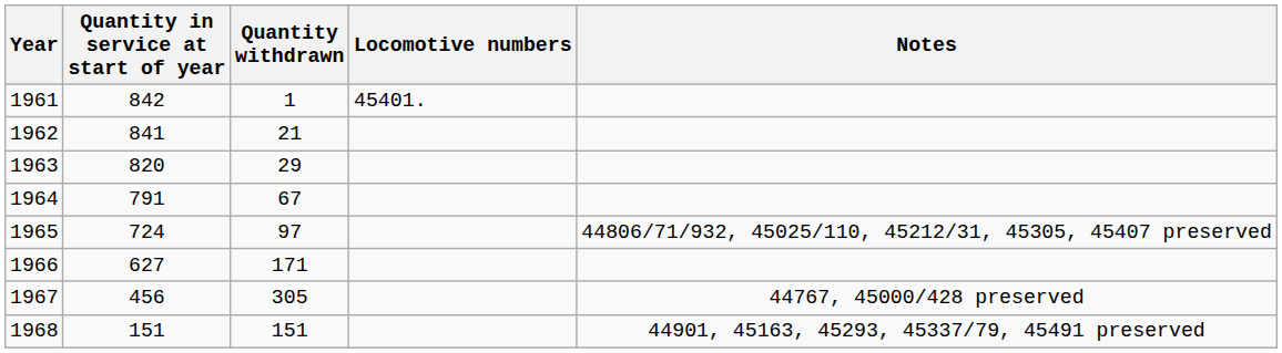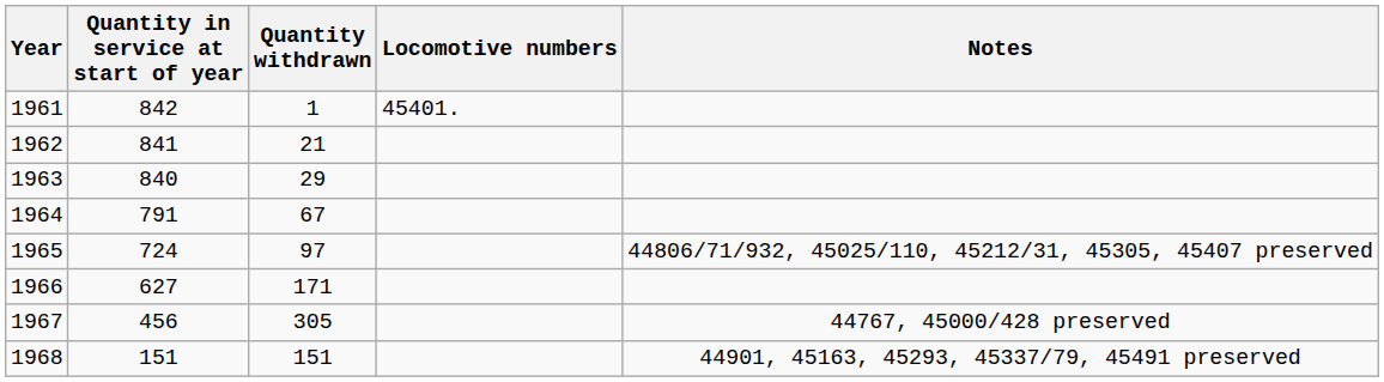 <table class="wikitable" style=text-align:center>
 <tr>
 <th>Year</th>
 <th>Quantity in<br>service at<br>start of year</th>
 <th>Quantity<br>withdrawn</th>
 <th>Locomotive numbers</th>
 <th>Notes</th>
 </tr>
 <tr>
 <td>1961</td>
 <td>842</td>
 <td>1</td>
 <td align=left>45401.</td>
 <td></td>
 </tr>
 <tr>
 <td>1962</td>
 <td>841</td>
 <td>21</td>
 <td align=left></td>
 <td></td>
 </tr>
 <tr>
 <td>1963</td>
-<td>820</td>
+<td>840</td>
 <td>29</td>
 <td align=left></td>
 <td></td>
 </tr>
 <tr>
 <td>1964</td>
 <td>791</td>
 <td>67</td>
 <td align=left></td>
 <td></td>
 </tr>
 <tr>
 <td>1965</td>
 <td>724</td>
 <td>97</td>
 <td align=left></td>
 <td>44806/71/932, 45025/110, 45212/31, 45305, 45407 preserved</td>
 </tr>
 <tr>
 <td>1966</td>
 <td>627</td>
 <td>171</td>
 <td align=left></td>
 <td></td>
 </tr>
 <tr>
 <td>1967</td>
 <td>456</td>
 <td>305</td>
 <td align=left></td>
 <td>44767, 45000/428 preserved</td>
 </tr>
 <tr>
 <td>1968</td>
 <td>151</td>
 <td>151</td>
 <td align=left></td>
 <td>44901, 45163, 45293, 45337/79, 45491 preserved</td>
 </tr>
 </table>
